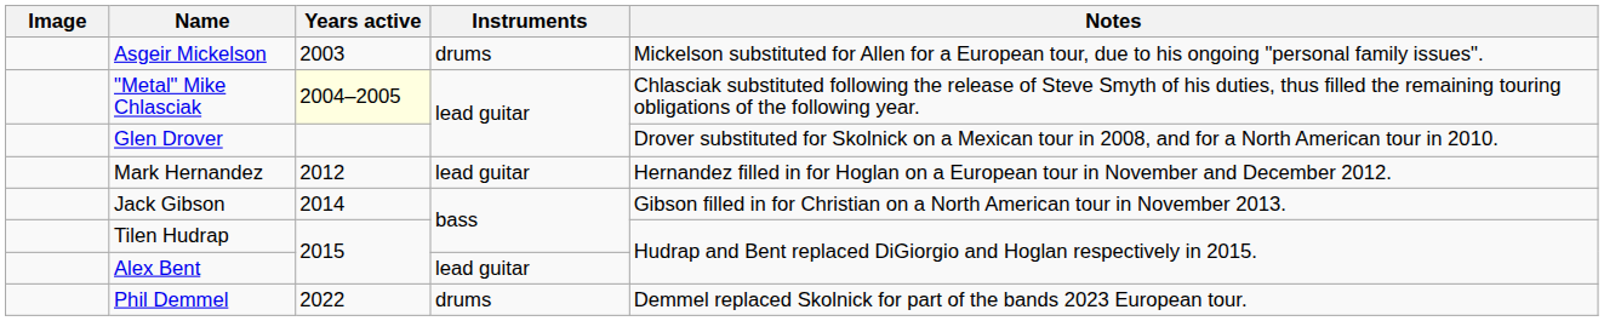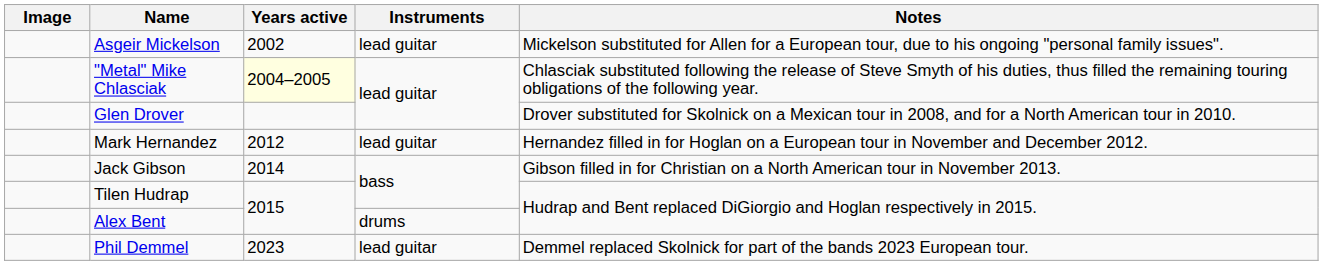 <table class="wikitable" border="1" width=100%>
 <tr>
 <th width="75">Image</th>
 <th width="140">Name</th>
 <th width="100">Years active</th>
 <th width="150">Instruments</th>
 <th>Notes</th>
 </tr>
 <tr>
 <td></td>
 <td><a href='#'>Asgeir Mickelson</a></td>
-<td>2003</td>
-<td>drums</td>
+<td>2002</td>
+<td>lead guitar</td>
 <td>Mickelson substituted for Allen for a European tour, due to his ongoing "personal family issues".</td>
 </tr>
 <tr>
 <td></td>
 <td><a href='#'>"Metal" Mike Chlasciak</a></td>
 <td style="background: lightyellow;">2004–2005</td>
 <td rowspan="2">lead guitar</td>
 <td>Chlasciak substituted following the release of Steve Smyth of his duties, thus filled the remaining touring obligations of the following year.</td>
 </tr>
 <tr>
 <td></td>
 <td><a href='#'>Glen Drover</a></td>
 <td></td>
 <td>Drover substituted for Skolnick on a Mexican tour in 2008, and for a North American tour in 2010.</td>
 </tr>
 <tr>
 <td></td>
 <td>Mark Hernandez</td>
 <td>2012</td>
 <td>lead guitar</td>
 <td>Hernandez filled in for Hoglan on a European tour in November and December 2012.</td>
 </tr>
 <tr>
 <td></td>
 <td>Jack Gibson</td>
 <td>2014</td>
 <td rowspan="2">bass</td>
 <td>Gibson filled in for Christian on a North American tour in November 2013.</td>
 </tr>
 <tr>
 <td></td>
 <td>Tilen Hudrap</td>
 <td rowspan="2">2015</td>
 <td rowspan="2">Hudrap and Bent replaced DiGiorgio and Hoglan respectively in 2015.</td>
 </tr>
 <tr>
 <td></td>
 <td><a href='#'>Alex Bent</a></td>
-<td>lead guitar</td>
+<td>drums</td>
 </tr>
 <tr>
 <td></td>
 <td><a href='#'>Phil Demmel</a></td>
-<td>2022</td>
-<td>drums</td>
+<td>2023</td>
+<td>lead guitar</td>
 <td>Demmel replaced Skolnick for part of the bands 2023 European tour.</td>
 </tr>
 </table>
